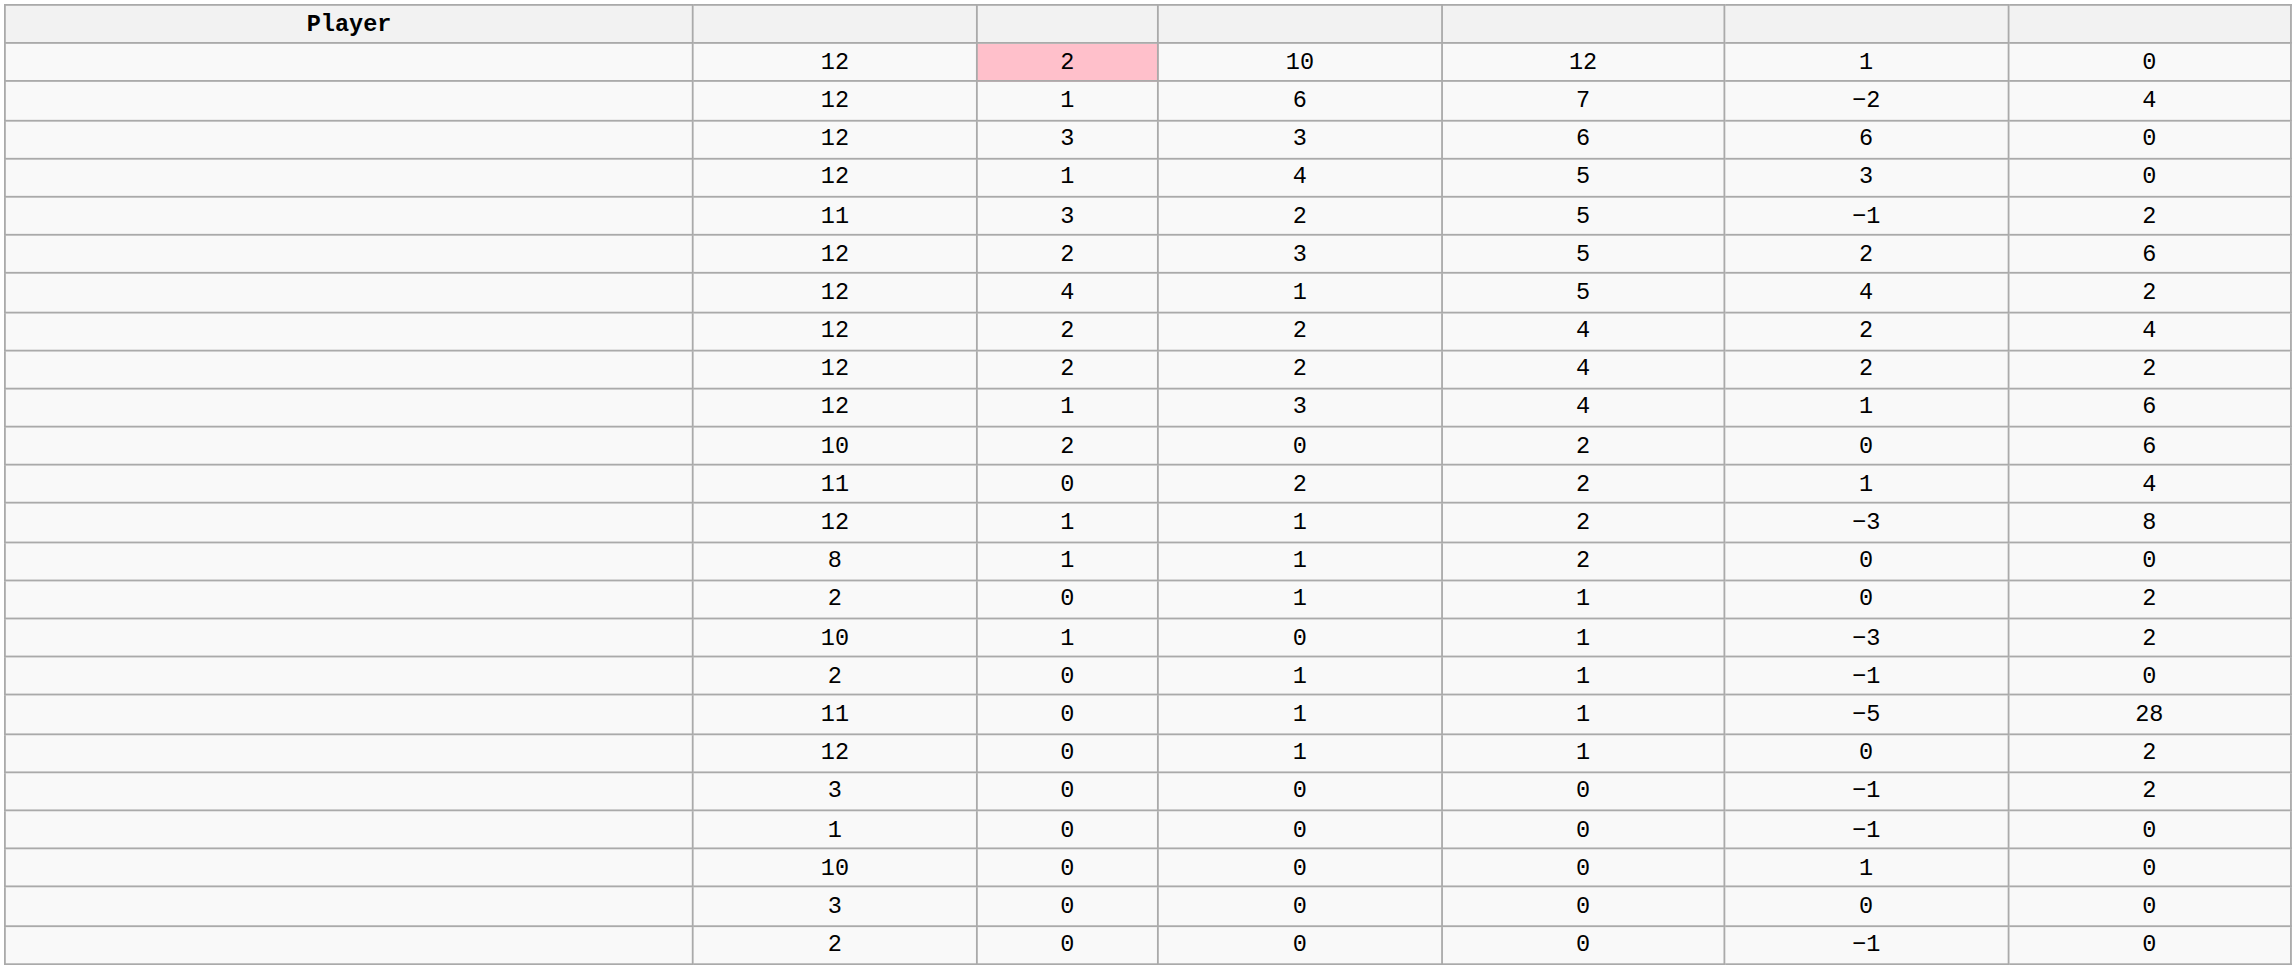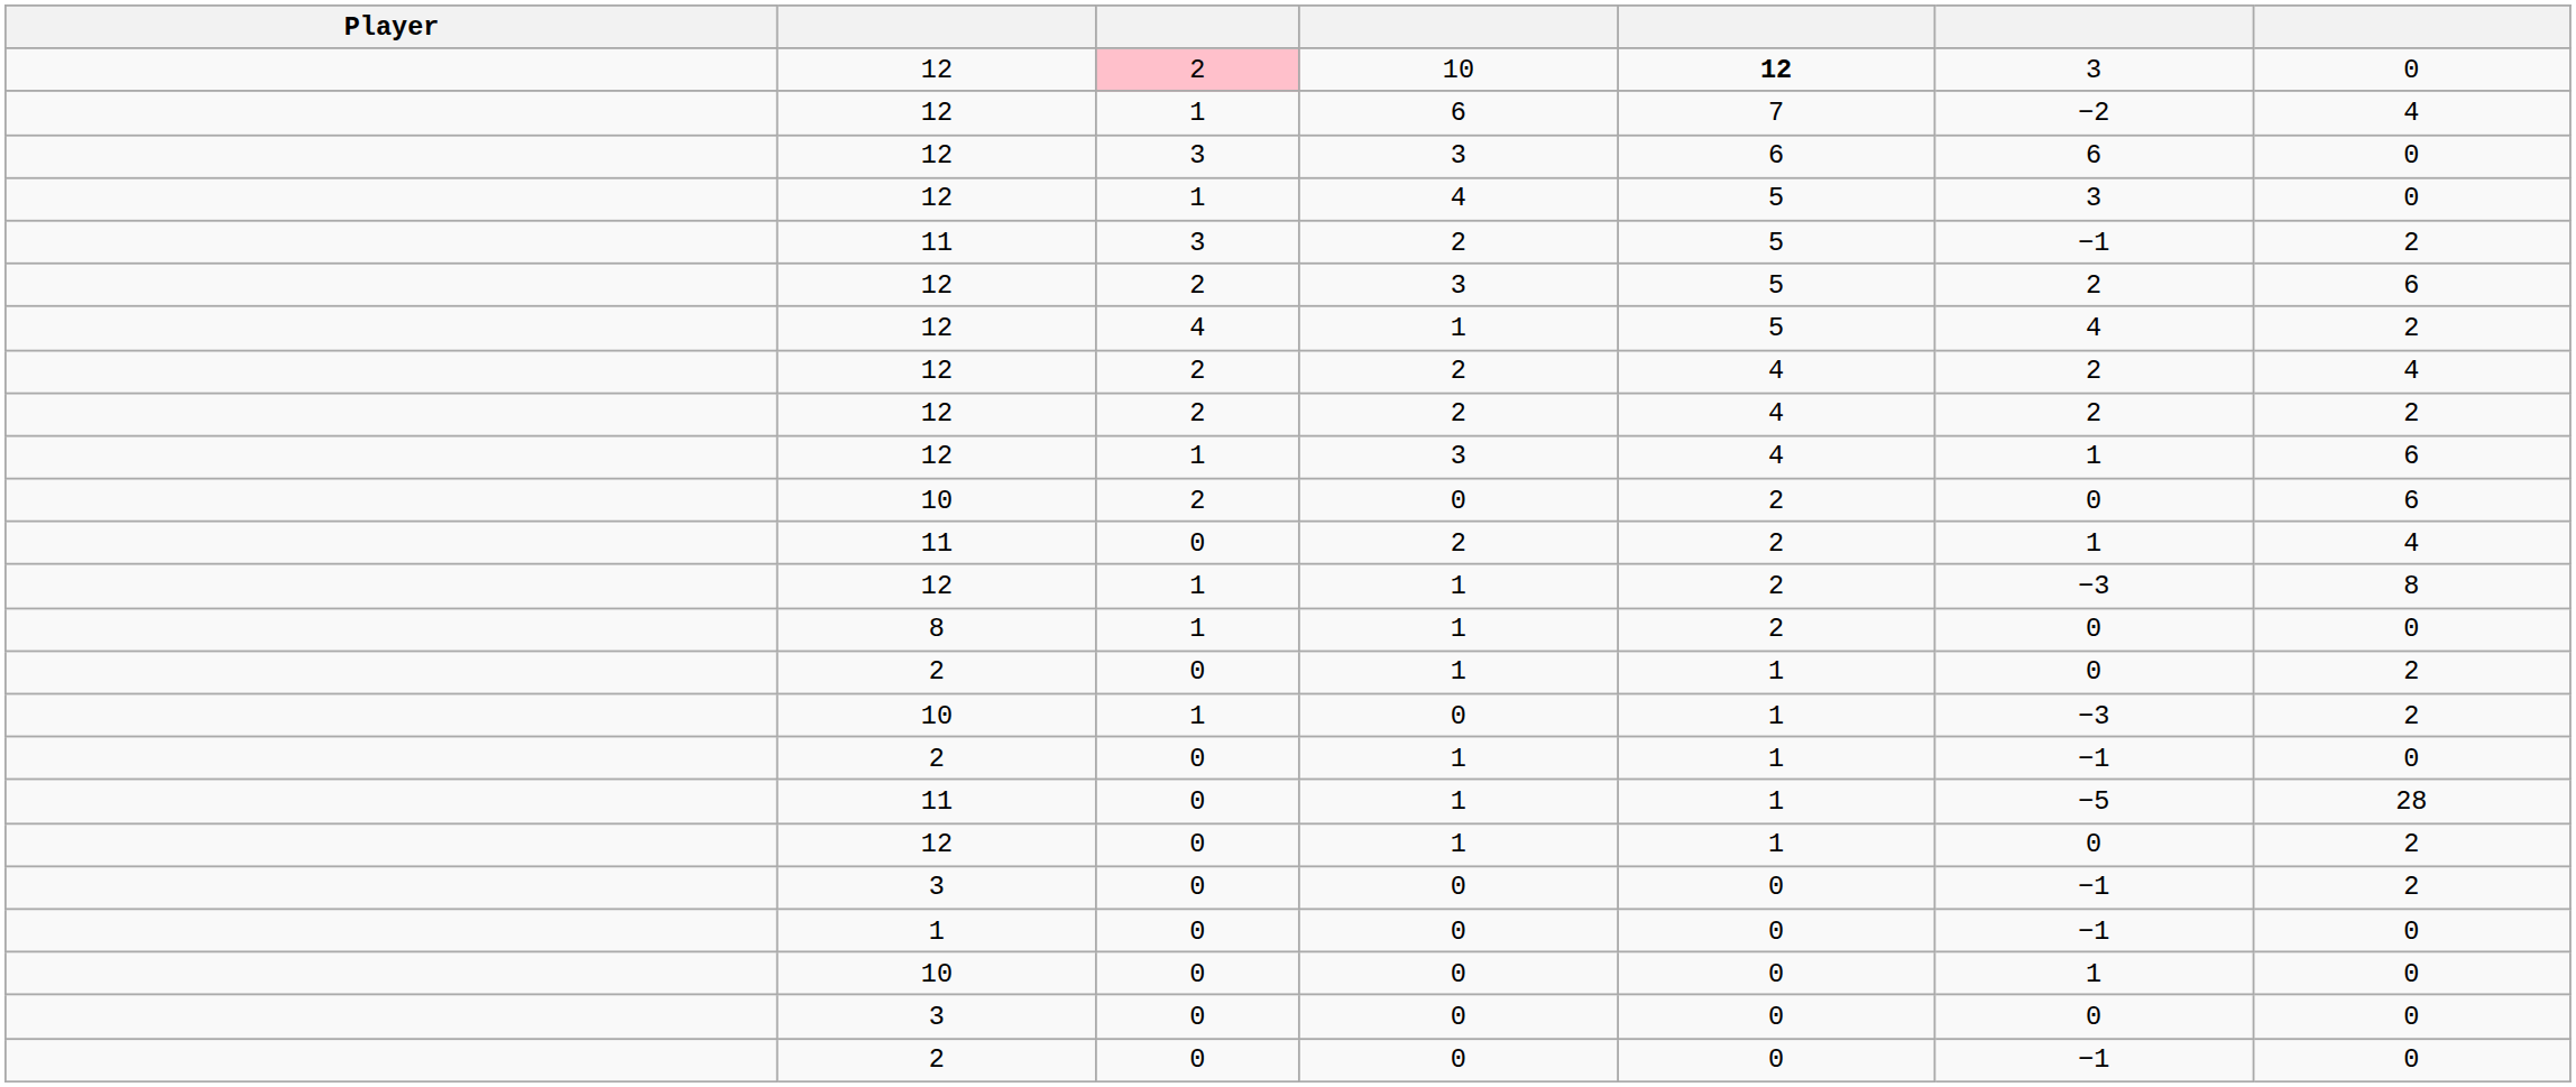 <table class="wikitable sortable" style="width:100%;">
 <tr align=center>
 <th>Player</th>
 <th></th>
 <th></th>
 <th></th>
 <th></th>
 <th data-sort-type="number"></th>
 <th></th>
 </tr>
 <tr align=center>
 <td></td>
 <td>12</td>
 <td style="background: pink;">2</td>
 <td>10</td>
-<td>12</td>
-<td>1</td>
+<td><strong>12</strong></td>
+<td>3</td>
 <td>0</td>
 </tr>
 <tr align=center>
 <td></td>
 <td>12</td>
 <td>1</td>
 <td>6</td>
 <td>7</td>
 <td>−2</td>
 <td>4</td>
 </tr>
 <tr align=center>
 <td></td>
 <td>12</td>
 <td>3</td>
 <td>3</td>
 <td>6</td>
 <td>6</td>
 <td>0</td>
 </tr>
 <tr align=center>
 <td></td>
 <td>12</td>
 <td>1</td>
 <td>4</td>
 <td>5</td>
 <td>3</td>
 <td>0</td>
 </tr>
 <tr align=center>
 <td></td>
 <td>11</td>
 <td>3</td>
 <td>2</td>
 <td>5</td>
 <td>−1</td>
 <td>2</td>
 </tr>
 <tr align=center>
 <td></td>
 <td>12</td>
 <td>2</td>
 <td>3</td>
 <td>5</td>
 <td>2</td>
 <td>6</td>
 </tr>
 <tr align=center>
 <td></td>
 <td>12</td>
 <td>4</td>
 <td>1</td>
 <td>5</td>
 <td>4</td>
 <td>2</td>
 </tr>
 <tr align=center>
 <td></td>
 <td>12</td>
 <td>2</td>
 <td>2</td>
 <td>4</td>
 <td>2</td>
 <td>4</td>
 </tr>
 <tr align=center>
 <td></td>
 <td>12</td>
 <td>2</td>
 <td>2</td>
 <td>4</td>
 <td>2</td>
 <td>2</td>
 </tr>
 <tr align=center>
 <td></td>
 <td>12</td>
 <td>1</td>
 <td>3</td>
 <td>4</td>
 <td>1</td>
 <td>6</td>
 </tr>
 <tr align=center>
 <td></td>
 <td>10</td>
 <td>2</td>
 <td>0</td>
 <td>2</td>
 <td>0</td>
 <td>6</td>
 </tr>
 <tr align=center>
 <td></td>
 <td>11</td>
 <td>0</td>
 <td>2</td>
 <td>2</td>
 <td>1</td>
 <td>4</td>
 </tr>
 <tr align=center>
 <td></td>
 <td>12</td>
 <td>1</td>
 <td>1</td>
 <td>2</td>
 <td>−3</td>
 <td>8</td>
 </tr>
 <tr align=center>
 <td></td>
 <td>8</td>
 <td>1</td>
 <td>1</td>
 <td>2</td>
 <td>0</td>
 <td>0</td>
 </tr>
 <tr align=center>
 <td></td>
 <td>2</td>
 <td>0</td>
 <td>1</td>
 <td>1</td>
 <td>0</td>
 <td>2</td>
 </tr>
 <tr align=center>
 <td></td>
 <td>10</td>
 <td>1</td>
 <td>0</td>
 <td>1</td>
 <td>−3</td>
 <td>2</td>
 </tr>
 <tr align=center>
 <td></td>
 <td>2</td>
 <td>0</td>
 <td>1</td>
 <td>1</td>
 <td>−1</td>
 <td>0</td>
 </tr>
 <tr align=center>
 <td></td>
 <td>11</td>
 <td>0</td>
 <td>1</td>
 <td>1</td>
 <td>−5</td>
 <td>28</td>
 </tr>
 <tr align=center>
 <td></td>
 <td>12</td>
 <td>0</td>
 <td>1</td>
 <td>1</td>
 <td>0</td>
 <td>2</td>
 </tr>
 <tr align=center>
 <td></td>
 <td>3</td>
 <td>0</td>
 <td>0</td>
 <td>0</td>
 <td>−1</td>
 <td>2</td>
 </tr>
 <tr align=center>
 <td></td>
 <td>1</td>
 <td>0</td>
 <td>0</td>
 <td>0</td>
 <td>−1</td>
 <td>0</td>
 </tr>
 <tr align=center>
 <td></td>
 <td>10</td>
 <td>0</td>
 <td>0</td>
 <td>0</td>
 <td>1</td>
 <td>0</td>
 </tr>
 <tr align=center>
 <td></td>
 <td>3</td>
 <td>0</td>
 <td>0</td>
 <td>0</td>
 <td>0</td>
 <td>0</td>
 </tr>
 <tr align=center>
 <td></td>
 <td>2</td>
 <td>0</td>
 <td>0</td>
 <td>0</td>
 <td>−1</td>
 <td>0</td>
 </tr>
 </table>
